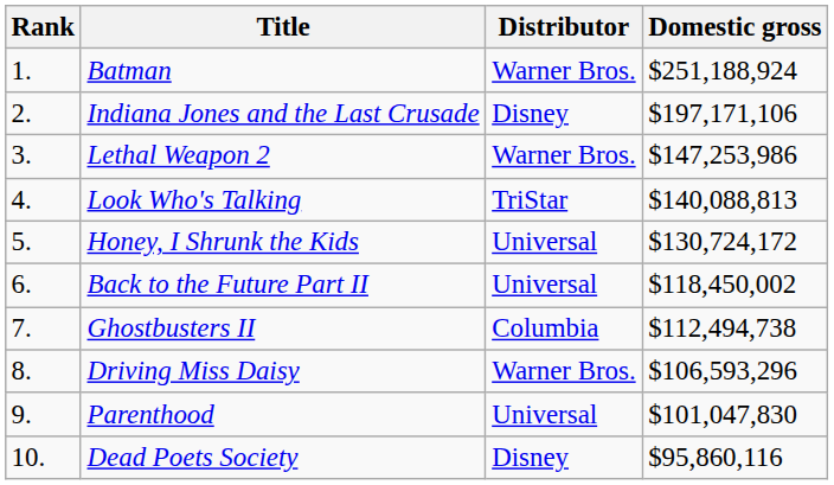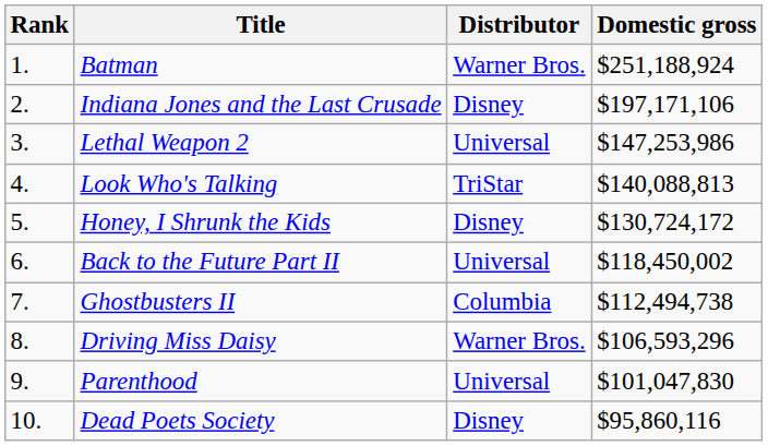 <table class="wikitable sortable" style="margin:auto; margin:auto;">
 <tr>
 <th>Rank</th>
 <th>Title</th>
 <th>Distributor</th>
 <th>Domestic gross</th>
 </tr>
 <tr>
 <td>1.</td>
 <td><em><a href='#'>Batman</a></em></td>
 <td><a href='#'>Warner Bros.</a></td>
 <td>$251,188,924</td>
 </tr>
 <tr>
 <td>2.</td>
 <td><em><a href='#'>Indiana Jones and the Last Crusade</a></em></td>
 <td><a href='#'>Disney</a></td>
 <td>$197,171,106</td>
 </tr>
 <tr>
 <td>3.</td>
 <td><em><a href='#'>Lethal Weapon 2</a></em></td>
-<td><a href='#'>Warner Bros.</a></td>
+<td><a href='#'>Universal</a></td>
 <td>$147,253,986</td>
 </tr>
 <tr>
 <td>4.</td>
 <td><em><a href='#'>Look Who's Talking</a></em></td>
 <td><a href='#'>TriStar</a></td>
 <td>$140,088,813</td>
 </tr>
 <tr>
 <td>5.</td>
 <td><em><a href='#'>Honey, I Shrunk the Kids</a></em></td>
-<td><a href='#'>Universal</a></td>
+<td><a href='#'>Disney</a></td>
 <td>$130,724,172</td>
 </tr>
 <tr>
 <td>6.</td>
 <td><em><a href='#'>Back to the Future Part II</a></em></td>
 <td><a href='#'>Universal</a></td>
 <td>$118,450,002</td>
 </tr>
 <tr>
 <td>7.</td>
 <td><em><a href='#'>Ghostbusters II</a></em></td>
 <td><a href='#'>Columbia</a></td>
 <td>$112,494,738</td>
 </tr>
 <tr>
 <td>8.</td>
 <td><em><a href='#'>Driving Miss Daisy</a></em></td>
 <td><a href='#'>Warner Bros.</a></td>
 <td>$106,593,296</td>
 </tr>
 <tr>
 <td>9.</td>
 <td><em><a href='#'>Parenthood</a></em></td>
 <td><a href='#'>Universal</a></td>
 <td>$101,047,830</td>
 </tr>
 <tr>
 <td>10.</td>
 <td><em><a href='#'>Dead Poets Society</a></em></td>
 <td><a href='#'>Disney</a></td>
 <td>$95,860,116</td>
 </tr>
 </table>
